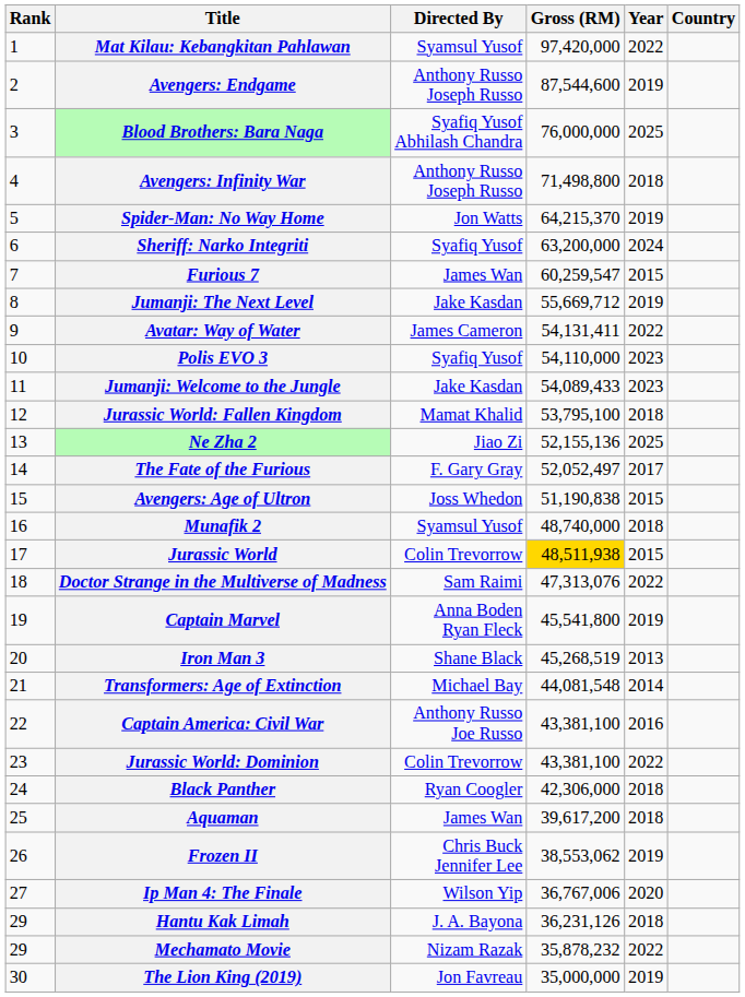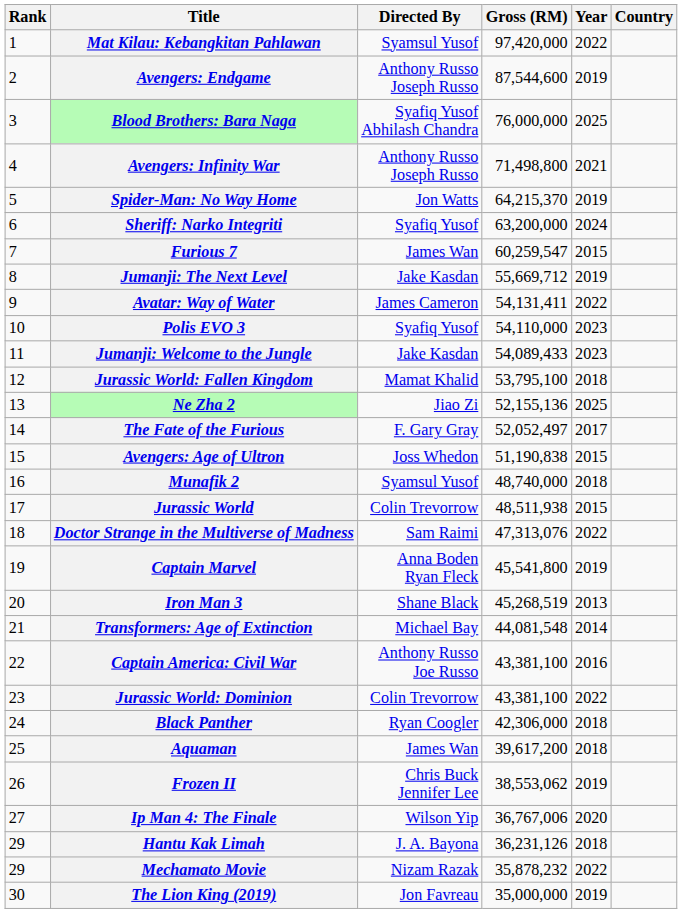 <table class="wikitable sortable plainrowheaders" style="margin:auto;">
 <tr>
 <th>Rank</th>
 <th>Title</th>
 <th>Directed By</th>
 <th>Gross (RM)</th>
 <th>Year</th>
 <th>Country</th>
 </tr>
 <tr>
 <td>1</td>
 <th scope="row"><em><a href='#'>Mat Kilau: Kebangkitan Pahlawan</a></em> </th>
 <td align="right"><a href='#'>Syamsul Yusof</a></td>
 <td align="right">97,420,000</td>
 <td style="text-align:center;">2022</td>
 <td align="left"></td>
 </tr>
 <tr>
 <td>2</td>
 <th scope="row"><em><a href='#'>Avengers: Endgame</a></em></th>
 <td align="right"><a href='#'>Anthony Russo</a><br><a href='#'>Joseph Russo</a></td>
 <td align="right">87,544,600</td>
 <td style="text-align:center;">2019</td>
 <td align="left"></td>
 </tr>
 <tr>
 <td>3</td>
 <th scope="row" style="background:#b6fcb6;" !><em><a href='#'>Blood Brothers: Bara Naga</a></em></th>
 <td align="right"><a href='#'>Syafiq Yusof</a><br><a href='#'>Abhilash Chandra</a></td>
 <td align="right">76,000,000</td>
 <td style="text-align:center;">2025</td>
 <td align="left"></td>
 </tr>
 <tr>
 <td>4</td>
 <th scope="row"><em><a href='#'>Avengers: Infinity War</a></em></th>
 <td align="right"><a href='#'>Anthony Russo</a><br><a href='#'>Joseph Russo</a></td>
 <td align="right">71,498,800</td>
-<td style="text-align:center;">2018</td>
+<td style="text-align:center;">2021</td>
 <td align="left"></td>
 </tr>
 <tr>
 <td>5</td>
 <th scope="row"><em><a href='#'>Spider-Man: No Way Home</a></em></th>
 <td align="right"><a href='#'>Jon Watts</a></td>
 <td align="right">64,215,370</td>
 <td style="text-align:center;">2019</td>
 <td align="left"></td>
 </tr>
 <tr>
 <td>6</td>
 <th scope="row"><em><a href='#'>Sheriff: Narko Integriti</a></em></th>
 <td align="right"><a href='#'>Syafiq Yusof</a></td>
 <td align="right">63,200,000</td>
 <td style="text-align:center;">2024</td>
 <td align="left"></td>
 </tr>
 <tr>
 <td>7</td>
 <th scope="row"><em><a href='#'>Furious 7</a></em></th>
 <td align="right"><a href='#'>James Wan</a></td>
 <td align="right">60,259,547</td>
 <td style="text-align:center;">2015</td>
 <td align="left"></td>
 </tr>
 <tr>
 <td>8</td>
 <th scope="row"><em><a href='#'>Jumanji: The Next Level</a></em></th>
 <td align="right"><a href='#'>Jake Kasdan</a></td>
 <td align="right">55,669,712</td>
 <td style="text-align:center;">2019</td>
 <td align="left"></td>
 </tr>
 <tr>
 <td>9</td>
 <th scope="row"><em><a href='#'>Avatar: Way of Water</a></em></th>
 <td align="right"><a href='#'>James Cameron</a></td>
 <td align="right">54,131,411</td>
 <td style="text-align:center;">2022</td>
 <td align="left"></td>
 </tr>
 <tr>
 <td>10</td>
 <th scope="row"><em><a href='#'>Polis EVO 3</a></em></th>
 <td align="right"><a href='#'>Syafiq Yusof</a></td>
 <td align="right">54,110,000</td>
 <td style="text-align:center;">2023</td>
 <td align="left"></td>
 </tr>
 <tr>
 <td>11</td>
 <th scope="row"><em><a href='#'>Jumanji: Welcome to the Jungle</a></em></th>
 <td align="right"><a href='#'>Jake Kasdan</a></td>
 <td align="right">54,089,433</td>
 <td style="text-align:center;">2023</td>
 <td align="left"></td>
 </tr>
 <tr>
 <td>12</td>
 <th scope="row"><em><a href='#'>Jurassic World: Fallen Kingdom</a></em></th>
 <td align="right"><a href='#'>Mamat Khalid</a></td>
 <td align="right">53,795,100</td>
 <td style="text-align:center;">2018</td>
 <td align="left"></td>
 </tr>
 <tr>
 <td>13</td>
 <th scope="row" style="background:#b6fcb6;"><em><a href='#'>Ne Zha 2</a></em></th>
 <td align="right"><a href='#'>Jiao Zi</a></td>
 <td align="right">52,155,136</td>
 <td style="text-align:center;">2025</td>
 <td align="left"></td>
 </tr>
 <tr>
 <td>14</td>
 <th scope="row"><em><a href='#'>The Fate of the Furious</a></em></th>
 <td align="right"><a href='#'>F. Gary Gray</a></td>
 <td align="right">52,052,497</td>
 <td style="text-align:center;">2017</td>
 <td align="left"></td>
 </tr>
 <tr>
 <td>15</td>
 <th scope="row"><em><a href='#'>Avengers: Age of Ultron</a></em></th>
 <td align="right"><a href='#'>Joss Whedon</a></td>
 <td align="right">51,190,838</td>
 <td style="text-align:center;">2015</td>
 <td align="left"></td>
 </tr>
 <tr>
 <td>16</td>
 <th scope="row"><em><a href='#'>Munafik 2</a></em></th>
 <td align="right"><a href='#'>Syamsul Yusof</a></td>
 <td align="right">48,740,000</td>
 <td style="text-align:center;">2018</td>
 <td align="left"></td>
 </tr>
 <tr>
 <td>17</td>
 <th scope="row"><em><a href='#'>Jurassic World</a></em></th>
 <td align="right"><a href='#'>Colin Trevorrow</a></td>
-<td align="right" style="background: gold;">48,511,938</td>
+<td align="right">48,511,938</td>
 <td style="text-align:center;">2015</td>
 <td align="left"></td>
 </tr>
 <tr>
 <td>18</td>
 <th scope="row"><em><a href='#'>Doctor Strange in the Multiverse of Madness</a></em></th>
 <td align="right"><a href='#'>Sam Raimi</a></td>
 <td align="right">47,313,076</td>
 <td style="text-align:center;">2022</td>
 <td align="left"></td>
 </tr>
 <tr>
 <td>19</td>
 <th scope="row"><em><a href='#'>Captain Marvel</a></em></th>
 <td align="right"><a href='#'>Anna Boden</a><br><a href='#'>Ryan Fleck</a></td>
 <td align="right">45,541,800</td>
 <td style="text-align:center;">2019</td>
 <td align="left"></td>
 </tr>
 <tr>
 <td>20</td>
 <th scope="row"><em><a href='#'>Iron Man 3</a></em></th>
 <td align="right"><a href='#'>Shane Black</a></td>
 <td align="right">45,268,519</td>
 <td style="text-align:center;">2013</td>
 <td align="left"></td>
 </tr>
 <tr>
 <td>21</td>
 <th scope="row"><em><a href='#'>Transformers: Age of Extinction</a></em></th>
 <td align="right"><a href='#'>Michael Bay</a></td>
 <td align="right">44,081,548</td>
 <td style="text-align:center;">2014</td>
 <td align="left"></td>
 </tr>
 <tr>
 <td>22</td>
 <th scope="row"><em><a href='#'>Captain America: Civil War</a></em></th>
 <td align="right"><a href='#'>Anthony Russo</a><br><a href='#'>Joe Russo</a></td>
 <td align="right">43,381,100</td>
 <td style="text-align:center;">2016</td>
 <td align="left"></td>
 </tr>
 <tr>
 <td>23</td>
 <th scope="row"><em><a href='#'>Jurassic World: Dominion</a></em></th>
 <td align="right"><a href='#'>Colin Trevorrow</a></td>
 <td align="right">43,381,100</td>
 <td style="text-align:center;">2022</td>
 <td align="left"></td>
 </tr>
 <tr>
 <td>24</td>
 <th scope="row"><em><a href='#'>Black Panther</a></em></th>
 <td align="right"><a href='#'>Ryan Coogler</a></td>
 <td align="right">42,306,000</td>
 <td style="text-align:center;">2018</td>
 <td align="left"></td>
 </tr>
 <tr>
 <td>25</td>
 <th scope="row"><em><a href='#'>Aquaman</a></em></th>
 <td align="right"><a href='#'>James Wan</a></td>
 <td align="right">39,617,200</td>
 <td style="text-align:center;">2018</td>
 <td align="left"></td>
 </tr>
 <tr>
 <td>26</td>
 <th scope="row"><em><a href='#'>Frozen II</a></em></th>
 <td align="right"><a href='#'>Chris Buck</a><br><a href='#'>Jennifer Lee</a></td>
 <td align="right">38,553,062</td>
 <td style="text-align:center;">2019</td>
 <td align="left"></td>
 </tr>
 <tr>
 <td>27</td>
 <th scope="row"><em><a href='#'>Ip Man 4: The Finale</a></em></th>
 <td align="right"><a href='#'>Wilson Yip</a></td>
 <td align="right">36,767,006</td>
 <td style="text-align:center;">2020</td>
 <td align="left"><br></td>
 </tr>
 <tr>
 <td>29</td>
 <th scope="row"><em><a href='#'>Hantu Kak Limah</a></em> </th>
 <td align="right"><a href='#'>J. A. Bayona</a></td>
 <td align="right">36,231,126</td>
 <td style="text-align:center;">2018</td>
 <td align="left"></td>
 </tr>
 <tr>
 <td>29</td>
 <th scope="row"><em><a href='#'>Mechamato Movie</a></em></th>
 <td align="right"><a href='#'>Nizam Razak</a></td>
 <td align="right">35,878,232</td>
 <td style="text-align:center;">2022</td>
 <td align="left"></td>
 </tr>
 <tr>
 <td>30</td>
 <th scope="row"><em><a href='#'>The Lion King (2019)</a></em></th>
 <td align="right"><a href='#'>Jon Favreau</a></td>
 <td align="right">35,000,000</td>
 <td style="text-align:center;">2019</td>
 <td align="left"></td>
 </tr>
 </table>
